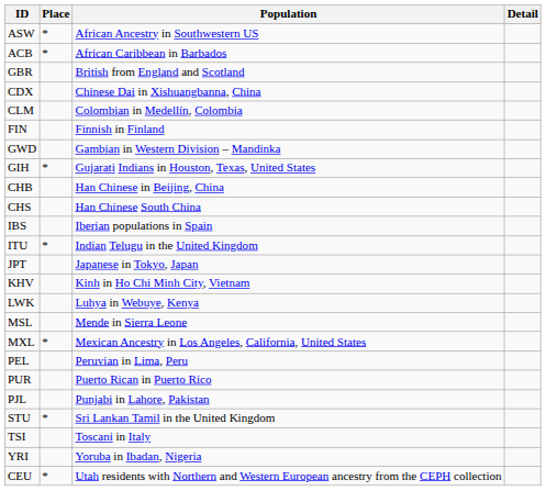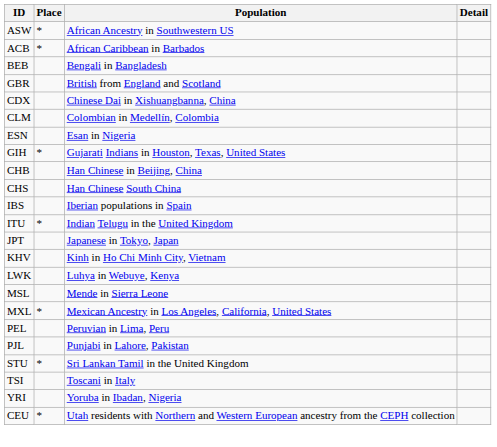 <table class="wikitable">
 <tr>
 <th>ID</th>
 <th>Place</th>
 <th>Population</th>
 <th>Detail</th>
 </tr>
 <tr>
 <td>ASW</td>
 <td>*</td>
 <td><a href='#'>African Ancestry</a> in <a href='#'>Southwestern US</a></td>
 <td></td>
 </tr>
 <tr>
 <td>ACB</td>
 <td>*</td>
 <td><a href='#'>African Caribbean</a> in <a href='#'>Barbados</a></td>
+<td></td>
+</tr>
+<tr>
+<td>BEB</td>
+<td></td>
+<td><a href='#'>Bengali</a> in <a href='#'>Bangladesh</a></td>
 <td></td>
 </tr>
 <tr>
 <td>GBR</td>
 <td></td>
 <td><a href='#'>British</a> from <a href='#'>England</a> and <a href='#'>Scotland</a></td>
 <td></td>
 </tr>
 <tr>
 <td>CDX</td>
 <td></td>
 <td><a href='#'>Chinese Dai</a> in <a href='#'>Xishuangbanna</a>, <a href='#'>China</a></td>
 <td></td>
 </tr>
 <tr>
 <td>CLM</td>
 <td></td>
 <td><a href='#'>Colombian</a> in <a href='#'>Medellín</a>, <a href='#'>Colombia</a></td>
 <td></td>
 </tr>
 <tr>
-<td>FIN</td>
+<td>ESN</td>
 <td></td>
-<td><a href='#'>Finnish</a> in <a href='#'>Finland</a></td>
-<td></td>
-</tr>
-<tr>
-<td>GWD</td>
-<td></td>
-<td><a href='#'>Gambian</a> in <a href='#'>Western Division</a> – <a href='#'>Mandinka</a></td>
+<td><a href='#'>Esan</a> in <a href='#'>Nigeria</a></td>
 <td></td>
 </tr>
 <tr>
 <td>GIH</td>
 <td>*</td>
 <td><a href='#'>Gujarati</a> <a href='#'>Indians</a> in <a href='#'>Houston</a>, <a href='#'>Texas</a>, <a href='#'>United States</a></td>
 <td></td>
 </tr>
 <tr>
 <td>CHB</td>
 <td></td>
 <td><a href='#'>Han Chinese</a> in <a href='#'>Beijing</a>, <a href='#'>China</a></td>
 <td></td>
 </tr>
 <tr>
 <td>CHS</td>
 <td></td>
 <td><a href='#'>Han Chinese</a> <a href='#'>South China</a></td>
 <td></td>
 </tr>
 <tr>
 <td>IBS</td>
 <td></td>
 <td><a href='#'>Iberian</a> populations in <a href='#'>Spain</a></td>
 <td></td>
 </tr>
 <tr>
 <td>ITU</td>
 <td>*</td>
 <td><a href='#'>Indian</a> <a href='#'>Telugu</a> in the <a href='#'>United Kingdom</a></td>
 <td></td>
 </tr>
 <tr>
 <td>JPT</td>
 <td></td>
 <td><a href='#'>Japanese</a> in <a href='#'>Tokyo</a>, <a href='#'>Japan</a></td>
 <td></td>
 </tr>
 <tr>
 <td>KHV</td>
 <td></td>
 <td><a href='#'>Kinh</a> in <a href='#'>Ho Chi Minh City</a>, <a href='#'>Vietnam</a></td>
 <td></td>
 </tr>
 <tr>
 <td>LWK</td>
 <td></td>
 <td><a href='#'>Luhya</a> in <a href='#'>Webuye</a>, <a href='#'>Kenya</a></td>
 <td></td>
 </tr>
 <tr>
 <td>MSL</td>
 <td></td>
 <td><a href='#'>Mende</a> in <a href='#'>Sierra Leone</a></td>
 <td></td>
 </tr>
 <tr>
 <td>MXL</td>
 <td>*</td>
 <td><a href='#'>Mexican Ancestry</a> in <a href='#'>Los Angeles</a>, <a href='#'>California</a>, <a href='#'>United States</a></td>
 <td></td>
 </tr>
 <tr>
 <td>PEL</td>
 <td></td>
 <td><a href='#'>Peruvian</a> in <a href='#'>Lima</a>, <a href='#'>Peru</a></td>
 <td></td>
 </tr>
 <tr>
-<td>PUR</td>
-<td></td>
-<td><a href='#'>Puerto Rican</a> in <a href='#'>Puerto Rico</a></td>
-<td></td>
-</tr>
-<tr>
 <td>PJL</td>
 <td></td>
 <td><a href='#'>Punjabi</a> in <a href='#'>Lahore</a>, <a href='#'>Pakistan</a></td>
 <td></td>
 </tr>
 <tr>
 <td>STU</td>
 <td>*</td>
 <td><a href='#'>Sri Lankan Tamil</a> in the United Kingdom</td>
 <td></td>
 </tr>
 <tr>
 <td>TSI</td>
 <td></td>
 <td><a href='#'>Toscani</a> in <a href='#'>Italy</a></td>
 <td></td>
 </tr>
 <tr>
 <td>YRI</td>
 <td></td>
 <td><a href='#'>Yoruba</a> in <a href='#'>Ibadan</a>, <a href='#'>Nigeria</a></td>
 <td></td>
 </tr>
 <tr>
 <td>CEU</td>
 <td>*</td>
 <td><a href='#'>Utah</a> residents with <a href='#'>Northern</a> and <a href='#'>Western European</a> ancestry from the <a href='#'>CEPH</a> collection</td>
 <td></td>
 </tr>
 </table>
